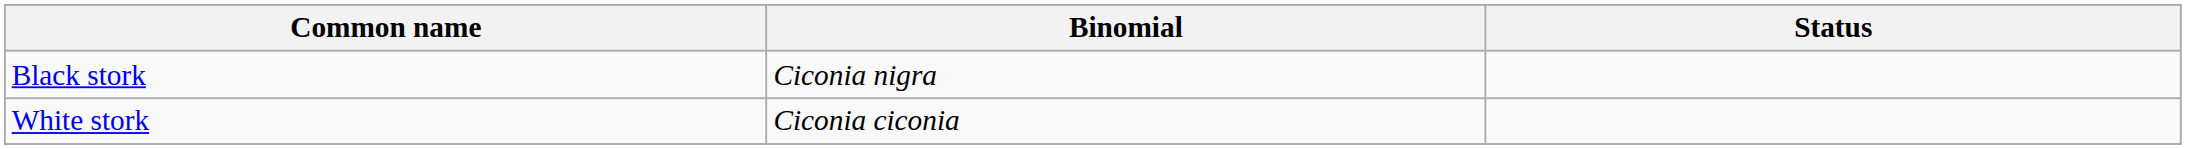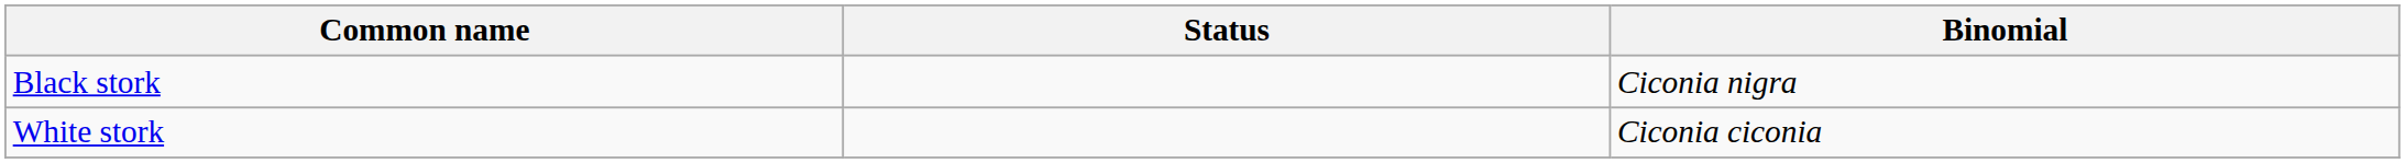 <table width=60% class="wikitable">
 <tr>
 <th width=35%>Common name</th>
+<th width=32%>Status</th>
 <th width=33%>Binomial</th>
-<th width=32%>Status</th>
 </tr>
 <tr>
 <td><a href='#'>Black stork</a></td>
+<td></td>
 <td><em>Ciconia nigra</em></td>
-<td></td>
 </tr>
 <tr>
 <td><a href='#'>White stork</a></td>
+<td></td>
 <td><em>Ciconia ciconia</em></td>
-<td></td>
 </tr>
 </table>
